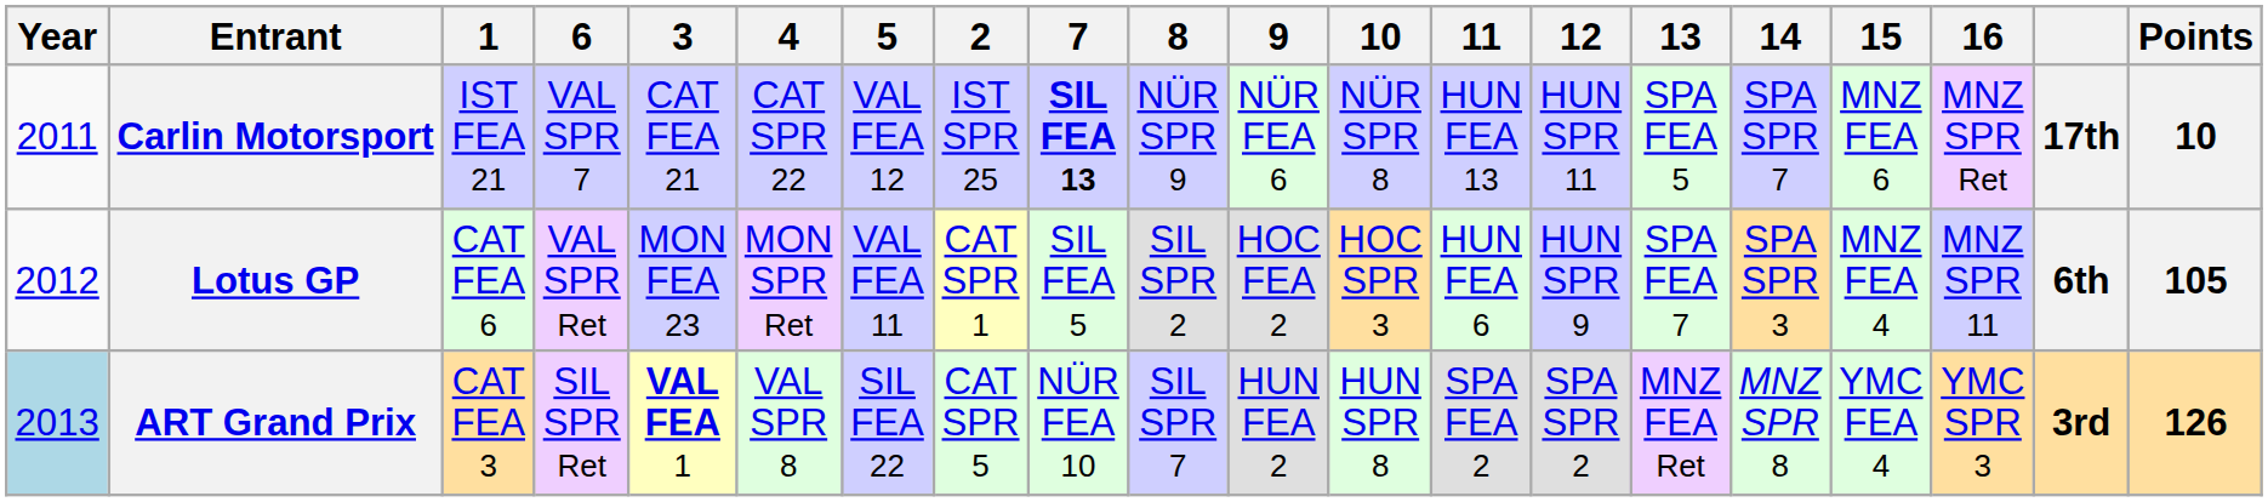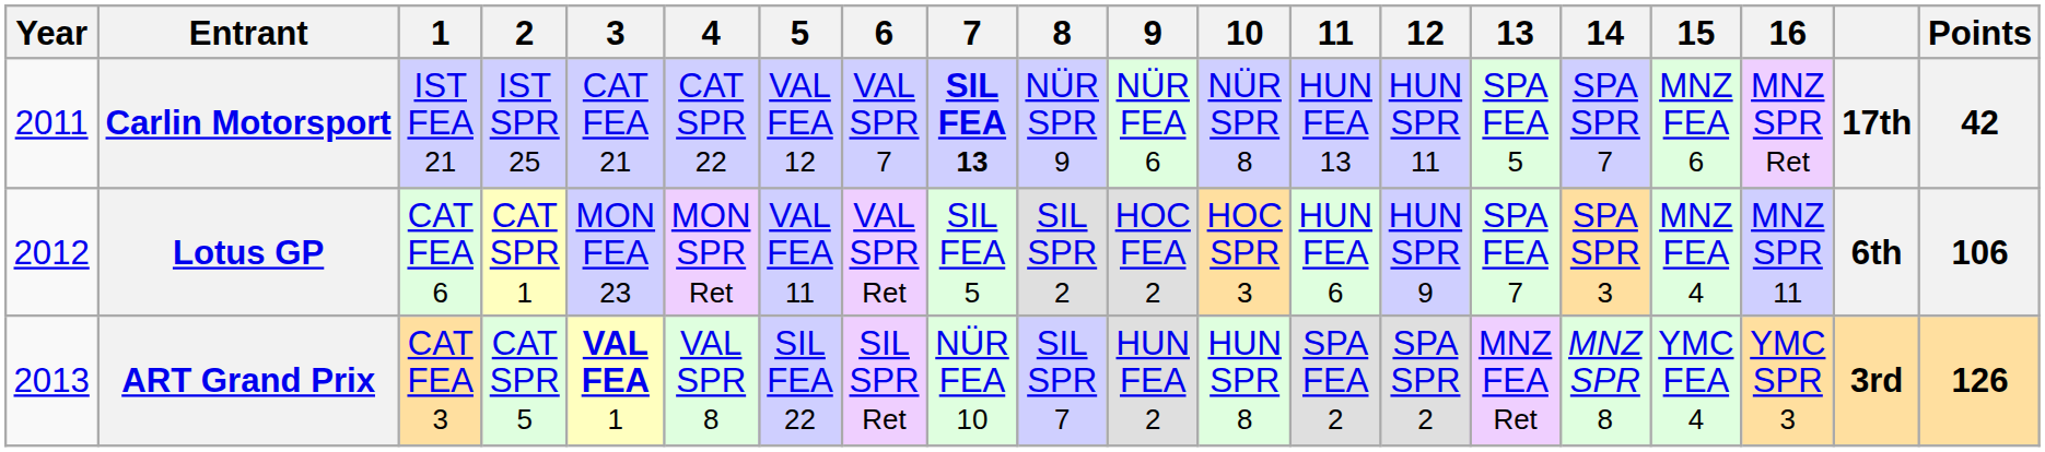 <table class="wikitable" style="text-align:center; font-size:85%">
 <tr>
 <th>Year</th>
 <th>Entrant</th>
 <th>1</th>
-<th>6</th>
+<th>2</th>
 <th>3</th>
 <th>4</th>
 <th>5</th>
-<th>2</th>
+<th>6</th>
 <th>7</th>
 <th>8</th>
 <th>9</th>
 <th>10</th>
 <th>11</th>
 <th>12</th>
 <th>13</th>
 <th>14</th>
 <th>15</th>
 <th>16</th>
 <th></th>
 <th>Points</th>
 </tr>
 <tr>
 <td><a href='#'>2011</a></td>
 <th nowrap><a href='#'>Carlin Motorsport</a></th>
 <td style="background:#CFCFFF;"><a href='#'>IST<br>FEA</a><br><small>21</small></td>
-<td style="background:#CFCFFF;"><a href='#'>VAL<br>SPR</a><br><small>7</small></td>
+<td style="background:#CFCFFF;"><a href='#'>IST<br>SPR</a><br><small>25</small></td>
 <td style="background:#CFCFFF;"><a href='#'>CAT<br>FEA</a><br><small>21</small></td>
 <td style="background:#CFCFFF;"><a href='#'>CAT<br>SPR</a><br><small>22</small></td>
 <td style="background:#CFCFFF;"><a href='#'>VAL<br>FEA</a><br><small>12</small></td>
-<td style="background:#CFCFFF;"><a href='#'>IST<br>SPR</a><br><small>25</small></td>
+<td style="background:#CFCFFF;"><a href='#'>VAL<br>SPR</a><br><small>7</small></td>
 <td style="background:#CFCFFF;"><strong><a href='#'>SIL<br>FEA</a><br><small>13</small></strong></td>
 <td style="background:#CFCFFF;"><a href='#'>NÜR<br>SPR</a><br><small>9</small></td>
 <td style="background:#DFFFDF;"><a href='#'>NÜR<br>FEA</a><br><small>6</small></td>
 <td style="background:#CFCFFF;"><a href='#'>NÜR<br>SPR</a><br><small>8</small></td>
 <td style="background:#CFCFFF;"><a href='#'>HUN<br>FEA</a><br><small>13</small></td>
 <td style="background:#CFCFFF;"><a href='#'>HUN<br>SPR</a><br><small>11</small></td>
 <td style="background:#DFFFDF;"><a href='#'>SPA<br>FEA</a><br><small>5</small></td>
 <td style="background:#CFCFFF;"><a href='#'>SPA<br>SPR</a><br><small>7</small></td>
 <td style="background:#DFFFDF;"><a href='#'>MNZ<br>FEA</a><br><small>6</small></td>
 <td style="background:#EFCFFF;"><a href='#'>MNZ<br>SPR</a><br><small>Ret</small></td>
 <th>17th</th>
-<th>10</th>
+<th>42</th>
 </tr>
 <tr>
 <td><a href='#'>2012</a></td>
 <th nowrap><a href='#'>Lotus GP</a></th>
 <td style="background:#DFFFDF;"><a href='#'>CAT<br>FEA</a><br><small>6</small></td>
-<td style="background:#EFCFFF;"><a href='#'>VAL<br>SPR</a><br><small>Ret</small></td>
+<td style="background:#FFFFBF;"><a href='#'>CAT<br>SPR</a><br><small>1</small></td>
 <td style="background:#CFCFFF;"><a href='#'>MON<br>FEA</a><br><small>23</small></td>
 <td style="background:#EFCFFF;"><a href='#'>MON<br>SPR</a><br><small>Ret</small></td>
 <td style="background:#CFCFFF;"><a href='#'>VAL<br>FEA</a><br><small>11</small></td>
-<td style="background:#FFFFBF;"><a href='#'>CAT<br>SPR</a><br><small>1</small></td>
+<td style="background:#EFCFFF;"><a href='#'>VAL<br>SPR</a><br><small>Ret</small></td>
 <td style="background:#DFFFDF;"><a href='#'>SIL<br>FEA</a><br><small>5</small></td>
 <td style="background:#DFDFDF;"><a href='#'>SIL<br>SPR</a><br><small>2</small></td>
 <td style="background:#DFDFDF;"><a href='#'>HOC<br>FEA</a><br><small>2</small></td>
 <td style="background:#FFDF9F;"><a href='#'>HOC<br>SPR</a><br><small>3</small></td>
 <td style="background:#DFFFDF;"><a href='#'>HUN<br>FEA</a><br><small>6</small></td>
 <td style="background:#CFCFFF;"><a href='#'>HUN<br>SPR</a><br><small>9</small></td>
 <td style="background:#DFFFDF;"><a href='#'>SPA<br>FEA</a><br><small>7</small></td>
 <td style="background:#FFDF9F;"><a href='#'>SPA<br>SPR</a><br><small>3</small></td>
 <td style="background:#DFFFDF;"><a href='#'>MNZ<br>FEA</a><br><small>4</small></td>
 <td style="background:#CFCFFF;"><a href='#'>MNZ<br>SPR</a><br><small>11</small></td>
 <th>6th</th>
-<th>105</th>
+<th>106</th>
 </tr>
 <tr>
-<td style="background: lightblue;"><a href='#'>2013</a></td>
+<td><a href='#'>2013</a></td>
 <th nowrap><a href='#'>ART Grand Prix</a></th>
 <td style="background:#FFDF9F;"><a href='#'>CAT<br>FEA</a><br><small>3</small></td>
-<td style="background:#EFCFFF;"><a href='#'>SIL<br>SPR</a><br><small>Ret</small></td>
+<td style="background:#DFFFDF;"><a href='#'>CAT<br>SPR</a><br><small>5</small></td>
 <td style="background:#FFFFBF;"><strong><a href='#'>VAL<br>FEA</a></strong><br><small>1</small></td>
 <td style="background:#DFFFDF;"><a href='#'>VAL<br>SPR</a><br><small>8</small></td>
 <td style="background:#CFCFFF;"><a href='#'>SIL<br>FEA</a><br><small>22</small></td>
-<td style="background:#DFFFDF;"><a href='#'>CAT<br>SPR</a><br><small>5</small></td>
+<td style="background:#EFCFFF;"><a href='#'>SIL<br>SPR</a><br><small>Ret</small></td>
 <td style="background:#DFFFDF;"><a href='#'>NÜR<br>FEA</a><br><small>10</small></td>
 <td style="background:#CFCFFF;"><a href='#'>SIL<br>SPR</a><br><small>7</small></td>
 <td style="background:#DFDFDF;"><a href='#'>HUN<br>FEA</a><br><small>2</small></td>
 <td style="background:#DFFFDF;"><a href='#'>HUN<br>SPR</a><br><small>8</small></td>
 <td style="background:#DFDFDF;"><a href='#'>SPA<br>FEA</a><br><small>2</small></td>
 <td style="background:#DFDFDF;"><a href='#'>SPA<br>SPR</a><br><small>2</small></td>
 <td style="background:#EFCFFF;"><a href='#'>MNZ<br>FEA</a><br><small>Ret</small></td>
 <td style="background:#DFFFDF;"><em><a href='#'>MNZ<br>SPR</a></em><br><small>8</small></td>
 <td style="background:#DFFFDF;"><a href='#'>YMC<br>FEA</a><br><small>4</small></td>
 <td style="background:#FFDF9F;"><a href='#'>YMC<br>SPR</a><br><small>3</small></td>
 <th style="background:#FFDF9F;">3rd</th>
 <th style="background:#FFDF9F;">126</th>
 </tr>
 </table>
